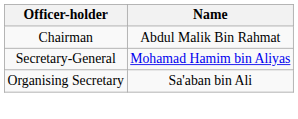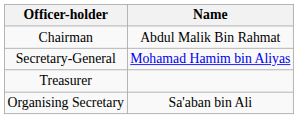 <table class="wikitable" style="text-align:center;">
 <tr>
 <th>Officer-holder</th>
 <th>Name</th>
 </tr>
 <tr>
 <td>Chairman</td>
 <td>Abdul Malik Bin Rahmat</td>
 </tr>
 <tr>
 <td>Secretary-General</td>
 <td><a href='#'>Mohamad Hamim bin Aliyas</a></td>
 </tr>
 <tr>
+<td>Treasurer</td>
+<td></td>
+</tr>
+<tr>
 <td>Organising Secretary</td>
 <td>Sa'aban bin Ali</td>
 </tr>
 </table>
